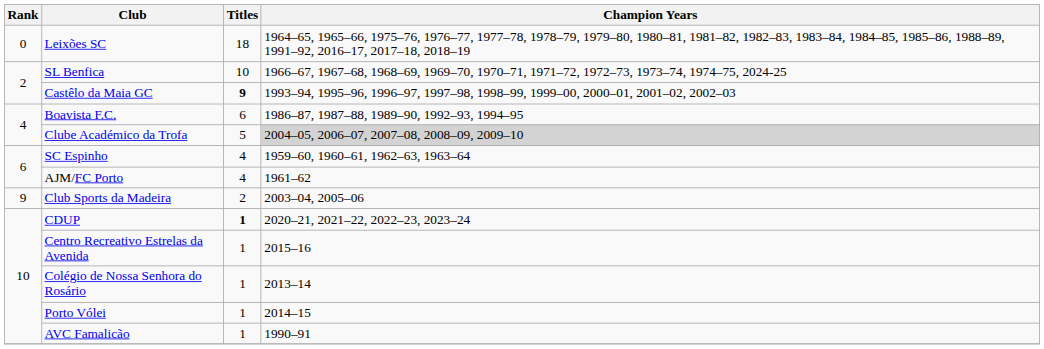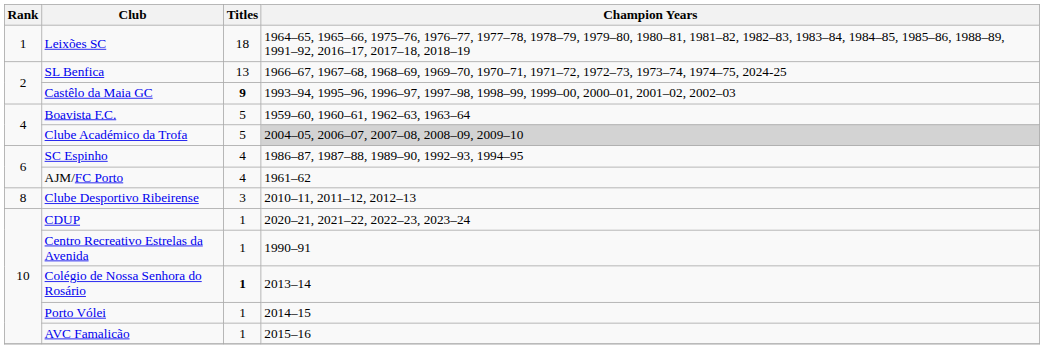 <table class="wikitable">
 <tr>
 <th>Rank</th>
 <th>Club</th>
 <th>Titles</th>
 <th>Champion Years</th>
 </tr>
 <tr>
-<td align=center>0</td>
+<td align=center>1</td>
 <td><a href='#'>Leixões SC</a></td>
 <td align=center>18</td>
 <td>1964–65, 1965–66, 1975–76, 1976–77, 1977–78, 1978–79, 1979–80, 1980–81, 1981–82, 1982–83, 1983–84, 1984–85, 1985–86, 1988–89, 1991–92, 2016–17, 2017–18, 2018–19</td>
 </tr>
 <tr>
 <td align=center rowspan=2>2</td>
 <td><a href='#'>SL Benfica</a></td>
-<td align=center>10</td>
+<td align=center>13</td>
 <td>1966–67, 1967–68, 1968–69, 1969–70, 1970–71, 1971–72, 1972–73, 1973–74, 1974–75, 2024-25</td>
 </tr>
 <tr>
 <td><a href='#'>Castêlo da Maia GC</a></td>
 <td align=center><strong>9</strong></td>
 <td>1993–94, 1995–96, 1996–97, 1997–98, 1998–99, 1999–00, 2000–01, 2001–02, 2002–03</td>
 </tr>
 <tr>
 <td align=center rowspan=2>4</td>
 <td><a href='#'>Boavista F.C.</a></td>
-<td align=center>6</td>
-<td>1986–87, 1987–88, 1989–90, 1992–93, 1994–95</td>
+<td align=center>5</td>
+<td>1959–60, 1960–61, 1962–63, 1963–64</td>
 </tr>
 <tr>
 <td><a href='#'>Clube Académico da Trofa</a></td>
 <td align=center>5</td>
 <td style="background: lightgrey;">2004–05, 2006–07, 2007–08, 2008–09, 2009–10</td>
 </tr>
 <tr>
 <td align=center rowspan=2>6</td>
 <td><a href='#'>SC Espinho</a></td>
 <td align=center>4</td>
-<td>1959–60, 1960–61, 1962–63, 1963–64</td>
+<td>1986–87, 1987–88, 1989–90, 1992–93, 1994–95</td>
 </tr>
 <tr>
 <td>AJM/<a href='#'>FC Porto</a></td>
 <td align=center>4</td>
 <td>1961–62</td>
 </tr>
 <tr>
-<td align=center>9</td>
-<td><a href='#'>Club Sports da Madeira</a></td>
-<td align=center>2</td>
-<td>2003–04, 2005–06</td>
+<td align=center rowspan=1>8</td>
+<td><a href='#'>Clube Desportivo Ribeirense</a></td>
+<td align=center>3</td>
+<td>2010–11, 2011–12, 2012–13</td>
 </tr>
 <tr>
 <td align=center rowspan=5>10</td>
 <td><a href='#'>CDUP</a></td>
-<td align=center><strong>1</strong></td>
+<td align=center>1</td>
 <td>2020–21, 2021–22, 2022–23, 2023–24</td>
 </tr>
 <tr>
 <td><a href='#'>Centro Recreativo Estrelas da Avenida</a></td>
 <td align=center>1</td>
-<td>2015–16</td>
+<td>1990–91</td>
 </tr>
 <tr>
 <td><a href='#'>Colégio de Nossa Senhora do Rosário</a></td>
-<td align=center>1</td>
+<td align=center><strong>1</strong></td>
 <td>2013–14</td>
 </tr>
 <tr>
 <td><a href='#'>Porto Vólei</a></td>
 <td align=center>1</td>
 <td>2014–15</td>
 </tr>
 <tr>
 <td><a href='#'>AVC Famalicão</a></td>
 <td align=center>1</td>
-<td>1990–91</td>
+<td>2015–16</td>
 </tr>
 <tr>
 </tr>
 </table>
